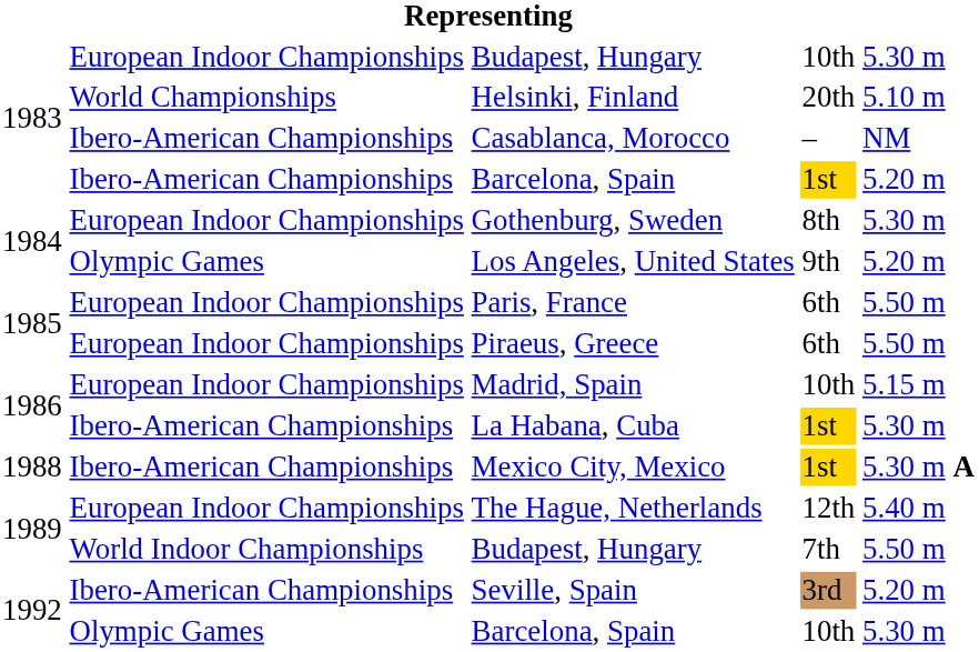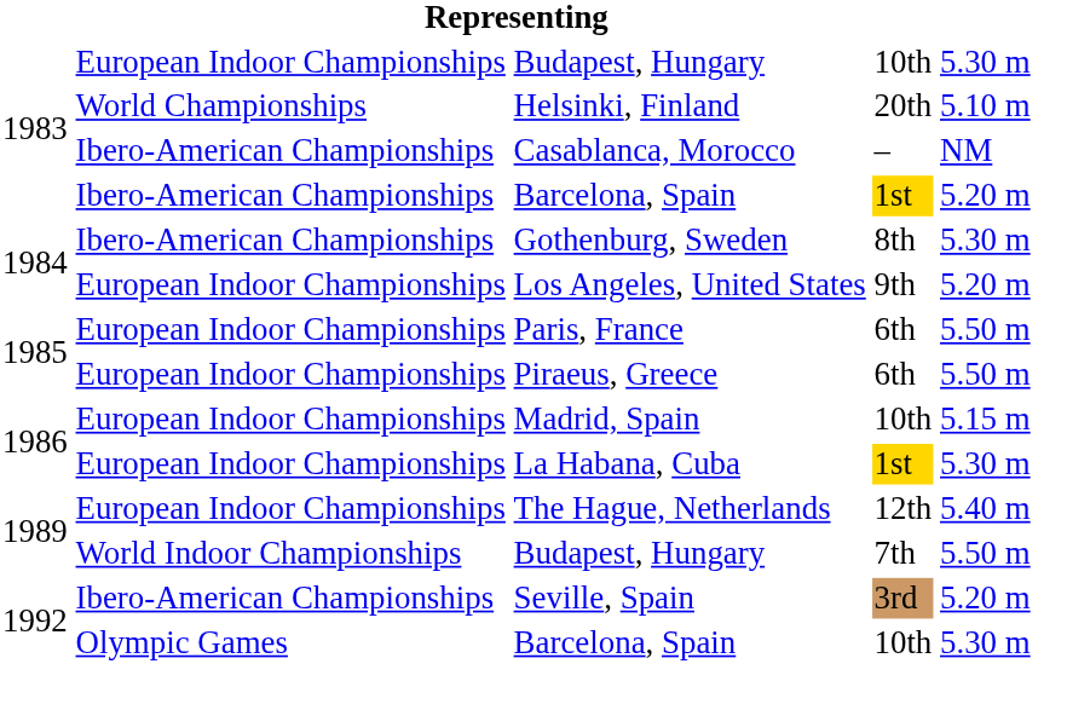 <table>
 <tr>
 <th colspan="5">Representing </th>
 </tr>
 <tr>
 <td rowspan=4>1983</td>
 <td><a href='#'>European Indoor Championships</a></td>
 <td><a href='#'>Budapest</a>, <a href='#'>Hungary</a></td>
 <td>10th</td>
 <td><a href='#'>5.30 m</a></td>
 </tr>
 <tr>
 <td><a href='#'>World Championships</a></td>
 <td><a href='#'>Helsinki</a>, <a href='#'>Finland</a></td>
 <td>20th</td>
 <td><a href='#'>5.10 m</a></td>
 </tr>
 <tr>
 <td><a href='#'>Ibero-American Championships</a></td>
 <td><a href='#'>Casablanca, Morocco</a></td>
 <td>–</td>
 <td><a href='#'>NM</a></td>
 </tr>
 <tr>
 <td><a href='#'>Ibero-American Championships</a></td>
 <td><a href='#'>Barcelona</a>, <a href='#'>Spain</a></td>
 <td bgcolor=gold>1st</td>
 <td><a href='#'>5.20 m</a></td>
 </tr>
 <tr>
 <td rowspan=2>1984</td>
-<td><a href='#'>European Indoor Championships</a></td>
+<td><a href='#'>Ibero-American Championships</a></td>
 <td><a href='#'>Gothenburg</a>, <a href='#'>Sweden</a></td>
 <td>8th</td>
 <td><a href='#'>5.30 m</a></td>
 </tr>
 <tr>
-<td><a href='#'>Olympic Games</a></td>
+<td><a href='#'>European Indoor Championships</a></td>
 <td><a href='#'>Los Angeles</a>, <a href='#'>United States</a></td>
 <td>9th</td>
 <td><a href='#'>5.20 m</a></td>
 </tr>
 <tr>
 <td rowspan=2>1985</td>
 <td><a href='#'>European Indoor Championships</a></td>
 <td><a href='#'>Paris</a>, <a href='#'>France</a></td>
 <td>6th</td>
 <td><a href='#'>5.50 m</a></td>
 </tr>
 <tr>
 <td><a href='#'>European Indoor Championships</a></td>
 <td><a href='#'>Piraeus</a>, <a href='#'>Greece</a></td>
 <td>6th</td>
 <td><a href='#'>5.50 m</a></td>
 </tr>
 <tr>
 <td rowspan=2>1986</td>
 <td><a href='#'>European Indoor Championships</a></td>
 <td><a href='#'>Madrid, Spain</a></td>
 <td>10th</td>
 <td><a href='#'>5.15 m</a></td>
 </tr>
 <tr>
-<td><a href='#'>Ibero-American Championships</a></td>
+<td><a href='#'>European Indoor Championships</a></td>
 <td><a href='#'>La Habana</a>, <a href='#'>Cuba</a></td>
 <td bgcolor=gold>1st</td>
 <td><a href='#'>5.30 m</a></td>
-</tr>
-<tr>
-<td>1988</td>
-<td><a href='#'>Ibero-American Championships</a></td>
-<td><a href='#'>Mexico City, Mexico</a></td>
-<td bgcolor=gold>1st</td>
-<td><a href='#'>5.30 m</a> <strong>A</strong></td>
 </tr>
 <tr>
 <td rowspan=2>1989</td>
 <td><a href='#'>European Indoor Championships</a></td>
 <td><a href='#'>The Hague, Netherlands</a></td>
 <td>12th</td>
 <td><a href='#'>5.40 m</a></td>
 </tr>
 <tr>
 <td><a href='#'>World Indoor Championships</a></td>
 <td><a href='#'>Budapest</a>, <a href='#'>Hungary</a></td>
 <td>7th</td>
 <td><a href='#'>5.50 m</a></td>
 </tr>
 <tr>
 <td rowspan=2>1992</td>
 <td><a href='#'>Ibero-American Championships</a></td>
 <td><a href='#'>Seville</a>, <a href='#'>Spain</a></td>
 <td bgcolor="cc9966">3rd</td>
 <td><a href='#'>5.20 m</a></td>
 </tr>
 <tr>
 <td><a href='#'>Olympic Games</a></td>
 <td><a href='#'>Barcelona</a>, <a href='#'>Spain</a></td>
 <td>10th</td>
 <td><a href='#'>5.30 m</a></td>
 </tr>
 </table>
